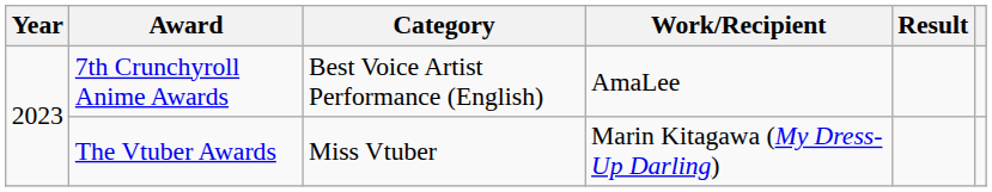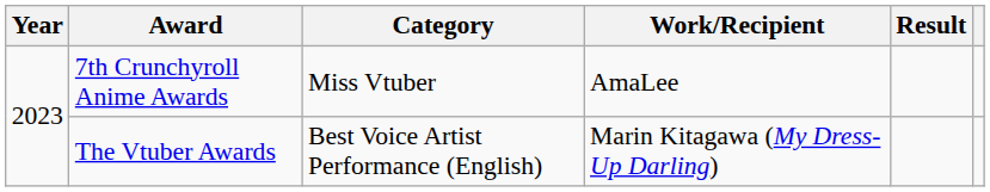 <table class="wikitable sortable plainrowheaders">
 <tr>
 <th>Year</th>
 <th>Award</th>
 <th>Category</th>
 <th>Work/Recipient</th>
 <th>Result</th>
 <th class="unsortable"></th>
 </tr>
 <tr>
 <td rowspan="2">2023</td>
 <td><a href='#'>7th Crunchyroll Anime Awards</a></td>
-<td>Best Voice Artist Performance (English)</td>
+<td>Miss Vtuber</td>
 <td>AmaLee</td>
 <td></td>
 <td></td>
 </tr>
 <tr>
 <td><a href='#'>The Vtuber Awards</a></td>
-<td>Miss Vtuber</td>
+<td>Best Voice Artist Performance (English)</td>
 <td>Marin Kitagawa (<em><a href='#'>My Dress-Up Darling</a></em>)</td>
 <td></td>
 <td></td>
 </tr>
 </table>
